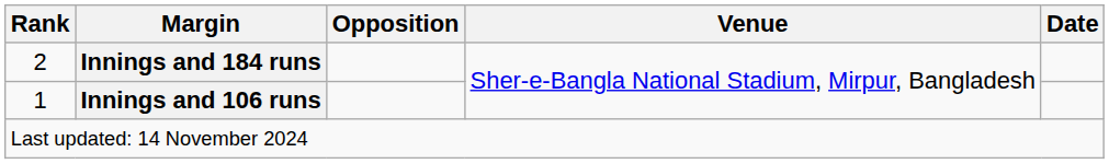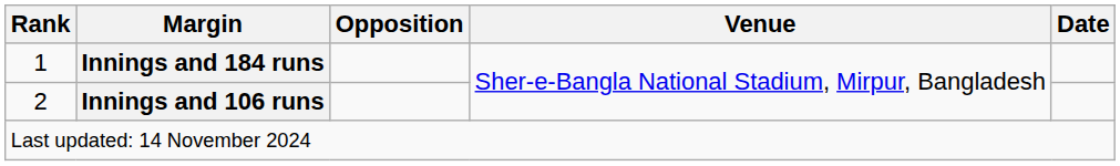 <table class="wikitable plainrowheaders sortable">
 <tr>
 <th scope=col>Rank</th>
 <th scope=col>Margin</th>
 <th scope=col>Opposition</th>
 <th scope=col>Venue</th>
 <th scope=col>Date</th>
 </tr>
 <tr>
-<td align=center>2</td>
+<td align=center>1</td>
 <th scope=row style=text-align:center;>Innings and 184 runs</th>
 <td></td>
 <td rowspan=2><a href='#'>Sher-e-Bangla National Stadium</a>, <a href='#'>Mirpur</a>, Bangladesh</td>
 <td></td>
 </tr>
 <tr>
-<td align=center>1</td>
+<td align=center>2</td>
 <th scope=row style=text-align:center;>Innings and 106 runs</th>
 <td></td>
 <td></td>
 </tr>
 <tr class=sortbottom>
 <td colspan=5><small>Last updated: 14 November 2024</small></td>
 </tr>
 </table>
